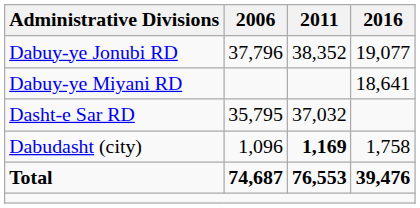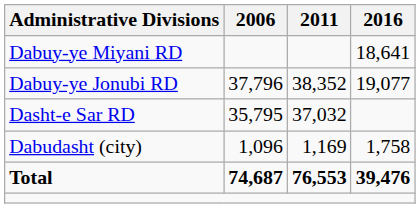 <table class="wikitable">
 <tr>
 <th>Administrative Divisions</th>
 <th>2006</th>
 <th>2011</th>
 <th>2016</th>
 </tr>
 <tr>
+<td><a href='#'>Dabuy-ye Miyani RD</a></td>
+<td style="text-align: right;"></td>
+<td style="text-align: right;"></td>
+<td style="text-align: right;">18,641</td>
+</tr>
+<tr>
 <td><a href='#'>Dabuy-ye Jonubi RD</a></td>
 <td style="text-align: right;">37,796</td>
 <td style="text-align: right;">38,352</td>
 <td style="text-align: right;">19,077</td>
-</tr>
-<tr>
-<td><a href='#'>Dabuy-ye Miyani RD</a></td>
-<td style="text-align: right;"></td>
-<td style="text-align: right;"></td>
-<td style="text-align: right;">18,641</td>
 </tr>
 <tr>
 <td><a href='#'>Dasht-e Sar RD</a></td>
 <td style="text-align: right;">35,795</td>
 <td style="text-align: right;">37,032</td>
 <td style="text-align: right;"></td>
 </tr>
 <tr>
 <td><a href='#'>Dabudasht</a> (city)</td>
 <td style="text-align: right;">1,096</td>
-<td style="text-align: right;"><strong>1,169</strong></td>
+<td style="text-align: right;">1,169</td>
 <td style="text-align: right;">1,758</td>
 </tr>
 <tr>
 <td><strong>Total</strong></td>
 <td style="text-align: right;"><strong>74,687</strong></td>
 <td style="text-align: right;"><strong>76,553</strong></td>
 <td style="text-align: right;"><strong>39,476</strong></td>
 </tr>
 <tr>
 <td colspan=4></td>
 </tr>
 </table>
